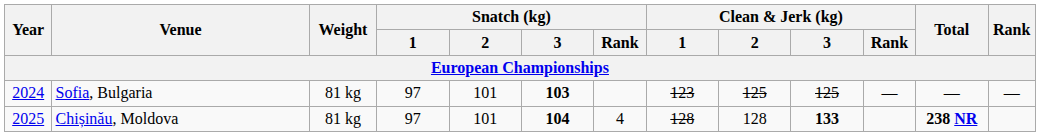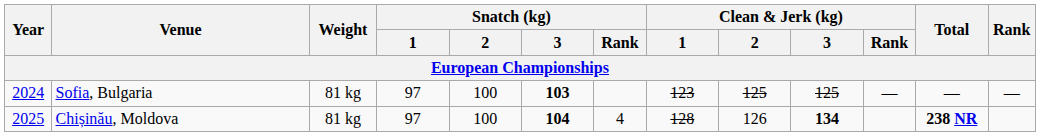 <table class = "wikitable" style="text-align:center;">
 <tr>
 <th rowspan=2 width=40>Year</th>
 <th rowspan=2 width=250>Venue</th>
 <th rowspan=2 width=60>Weight</th>
 <th colspan=4>Snatch (kg)</th>
 <th colspan=4>Clean & Jerk (kg)</th>
 <th rowspan=2 width=65>Total</th>
 <th rowspan=2 width=40>Rank</th>
 </tr>
 <tr>
 <th width=65>1</th>
 <th width=65>2</th>
 <th width=65>3</th>
 <th width=45>Rank</th>
 <th width=65>1</th>
 <th width=65>2</th>
 <th width=65>3</th>
 <th width=45>Rank</th>
 </tr>
 <tr>
 <th colspan=13><a href='#'>European Championships</a></th>
 </tr>
 <tr>
 <td><a href='#'>2024</a></td>
 <td align=left><a href='#'>Sofia</a>, Bulgaria</td>
 <td>81 kg</td>
 <td>97</td>
-<td>101</td>
+<td>100</td>
 <td><strong>103</strong></td>
 <td></td>
 <td><s>123</s></td>
 <td><s>125</s></td>
 <td><s>125</s></td>
 <td>—</td>
 <td>—</td>
 <td>—</td>
 </tr>
 <tr>
 <td><a href='#'>2025</a></td>
 <td align=left><a href='#'>Chișinău</a>, Moldova</td>
 <td>81 kg</td>
 <td>97</td>
-<td>101</td>
+<td>100</td>
 <td><strong>104</strong></td>
 <td>4</td>
 <td><s>128</s></td>
-<td>128</td>
-<td><strong>133</strong></td>
+<td>126</td>
+<td><strong>134</strong></td>
 <td></td>
 <td><strong>238</strong> <strong><a href='#'>NR</a></strong></td>
 <td></td>
 </tr>
 </table>
